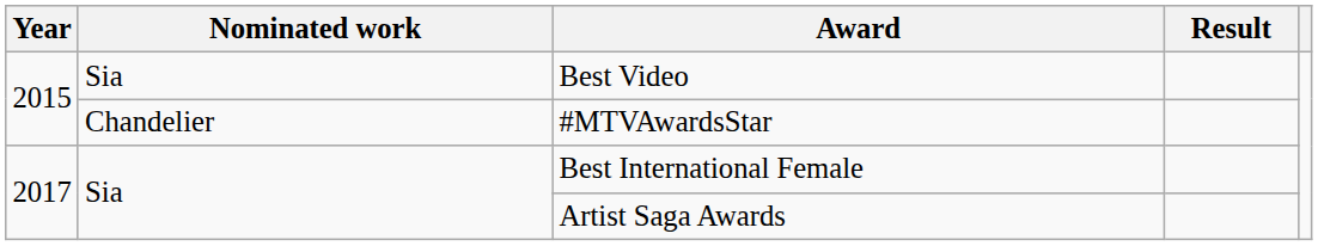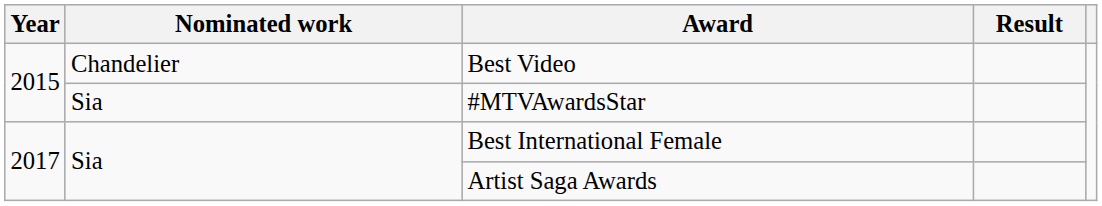 <table class="wikitable">
 <tr>
 <th>Year</th>
 <th style="width:250px;">Nominated work</th>
 <th style="width:325px;">Award</th>
 <th width="65">Result</th>
 <th></th>
 </tr>
 <tr>
 <td style="text-align:center;" rowspan="2">2015</td>
-<td>Sia</td>
+<td>Chandelier</td>
 <td>Best Video</td>
 <td></td>
 <td rowspan="4"></td>
 </tr>
 <tr>
-<td>Chandelier</td>
+<td>Sia</td>
 <td>#MTVAwardsStar</td>
 <td></td>
 </tr>
 <tr>
 <td style="text-align:center;" rowspan="2">2017</td>
 <td rowspan="2">Sia</td>
 <td>Best International Female</td>
 <td></td>
 </tr>
 <tr>
 <td>Artist Saga Awards</td>
 <td></td>
 </tr>
 </table>
